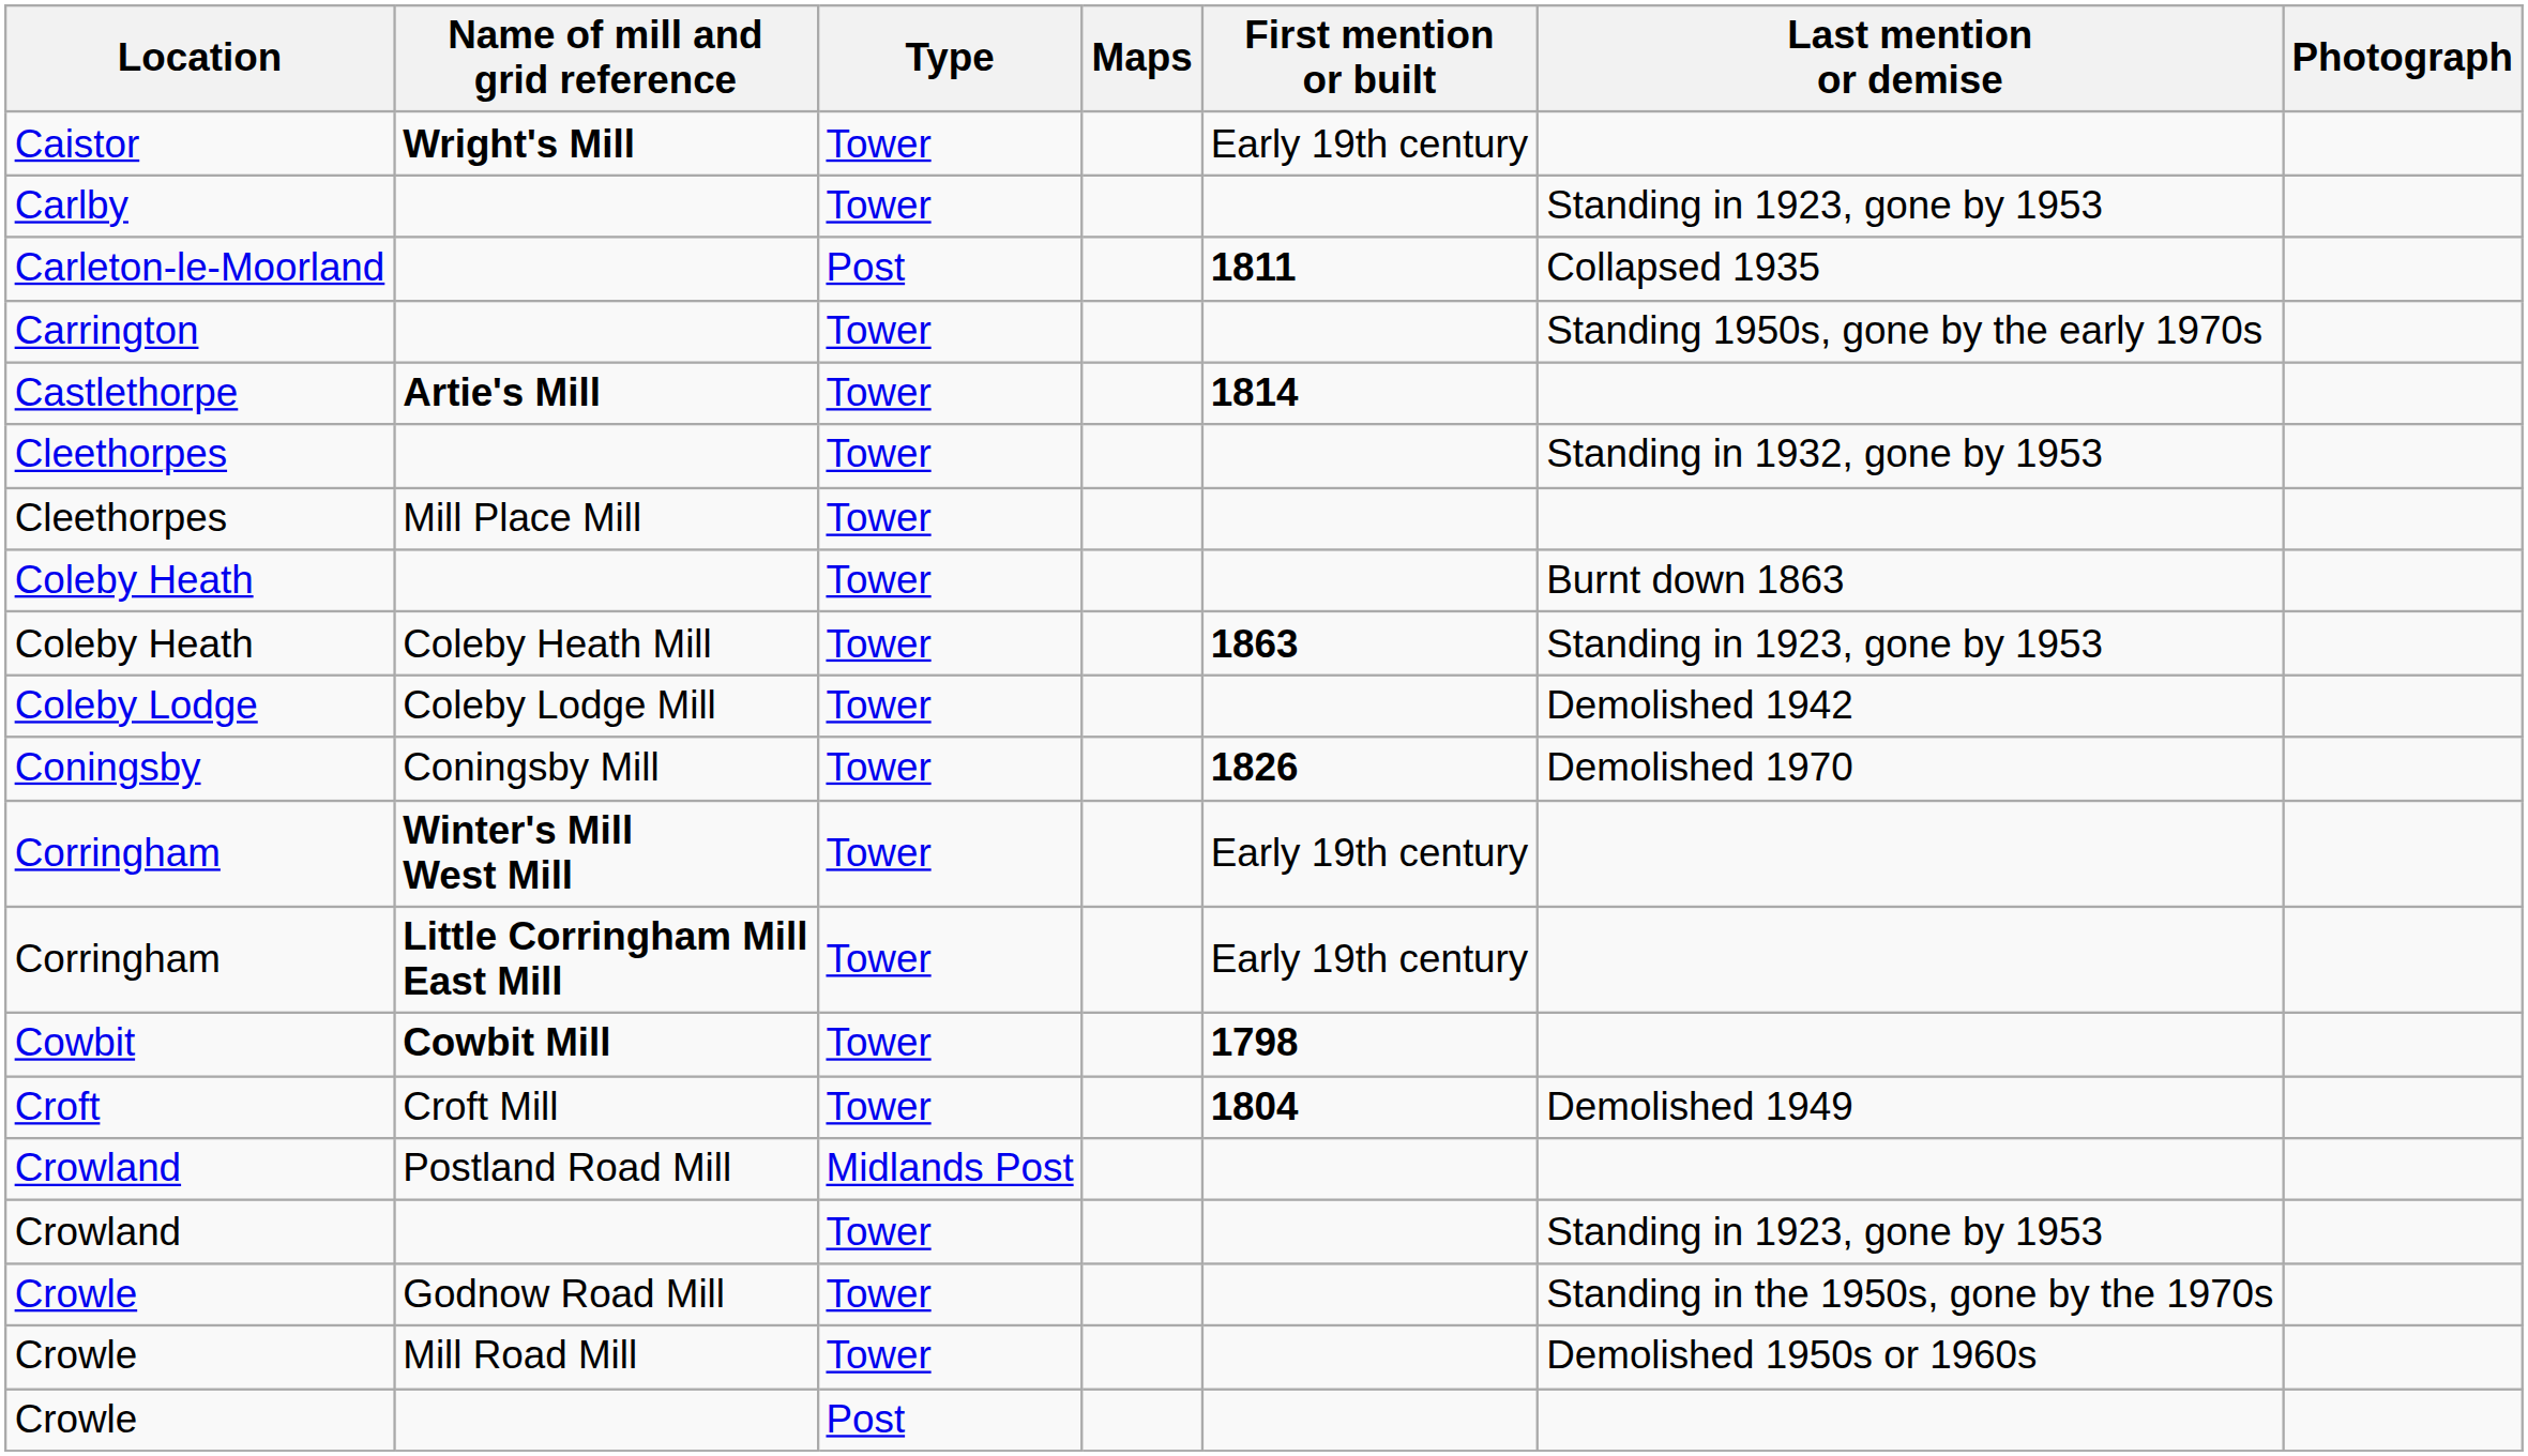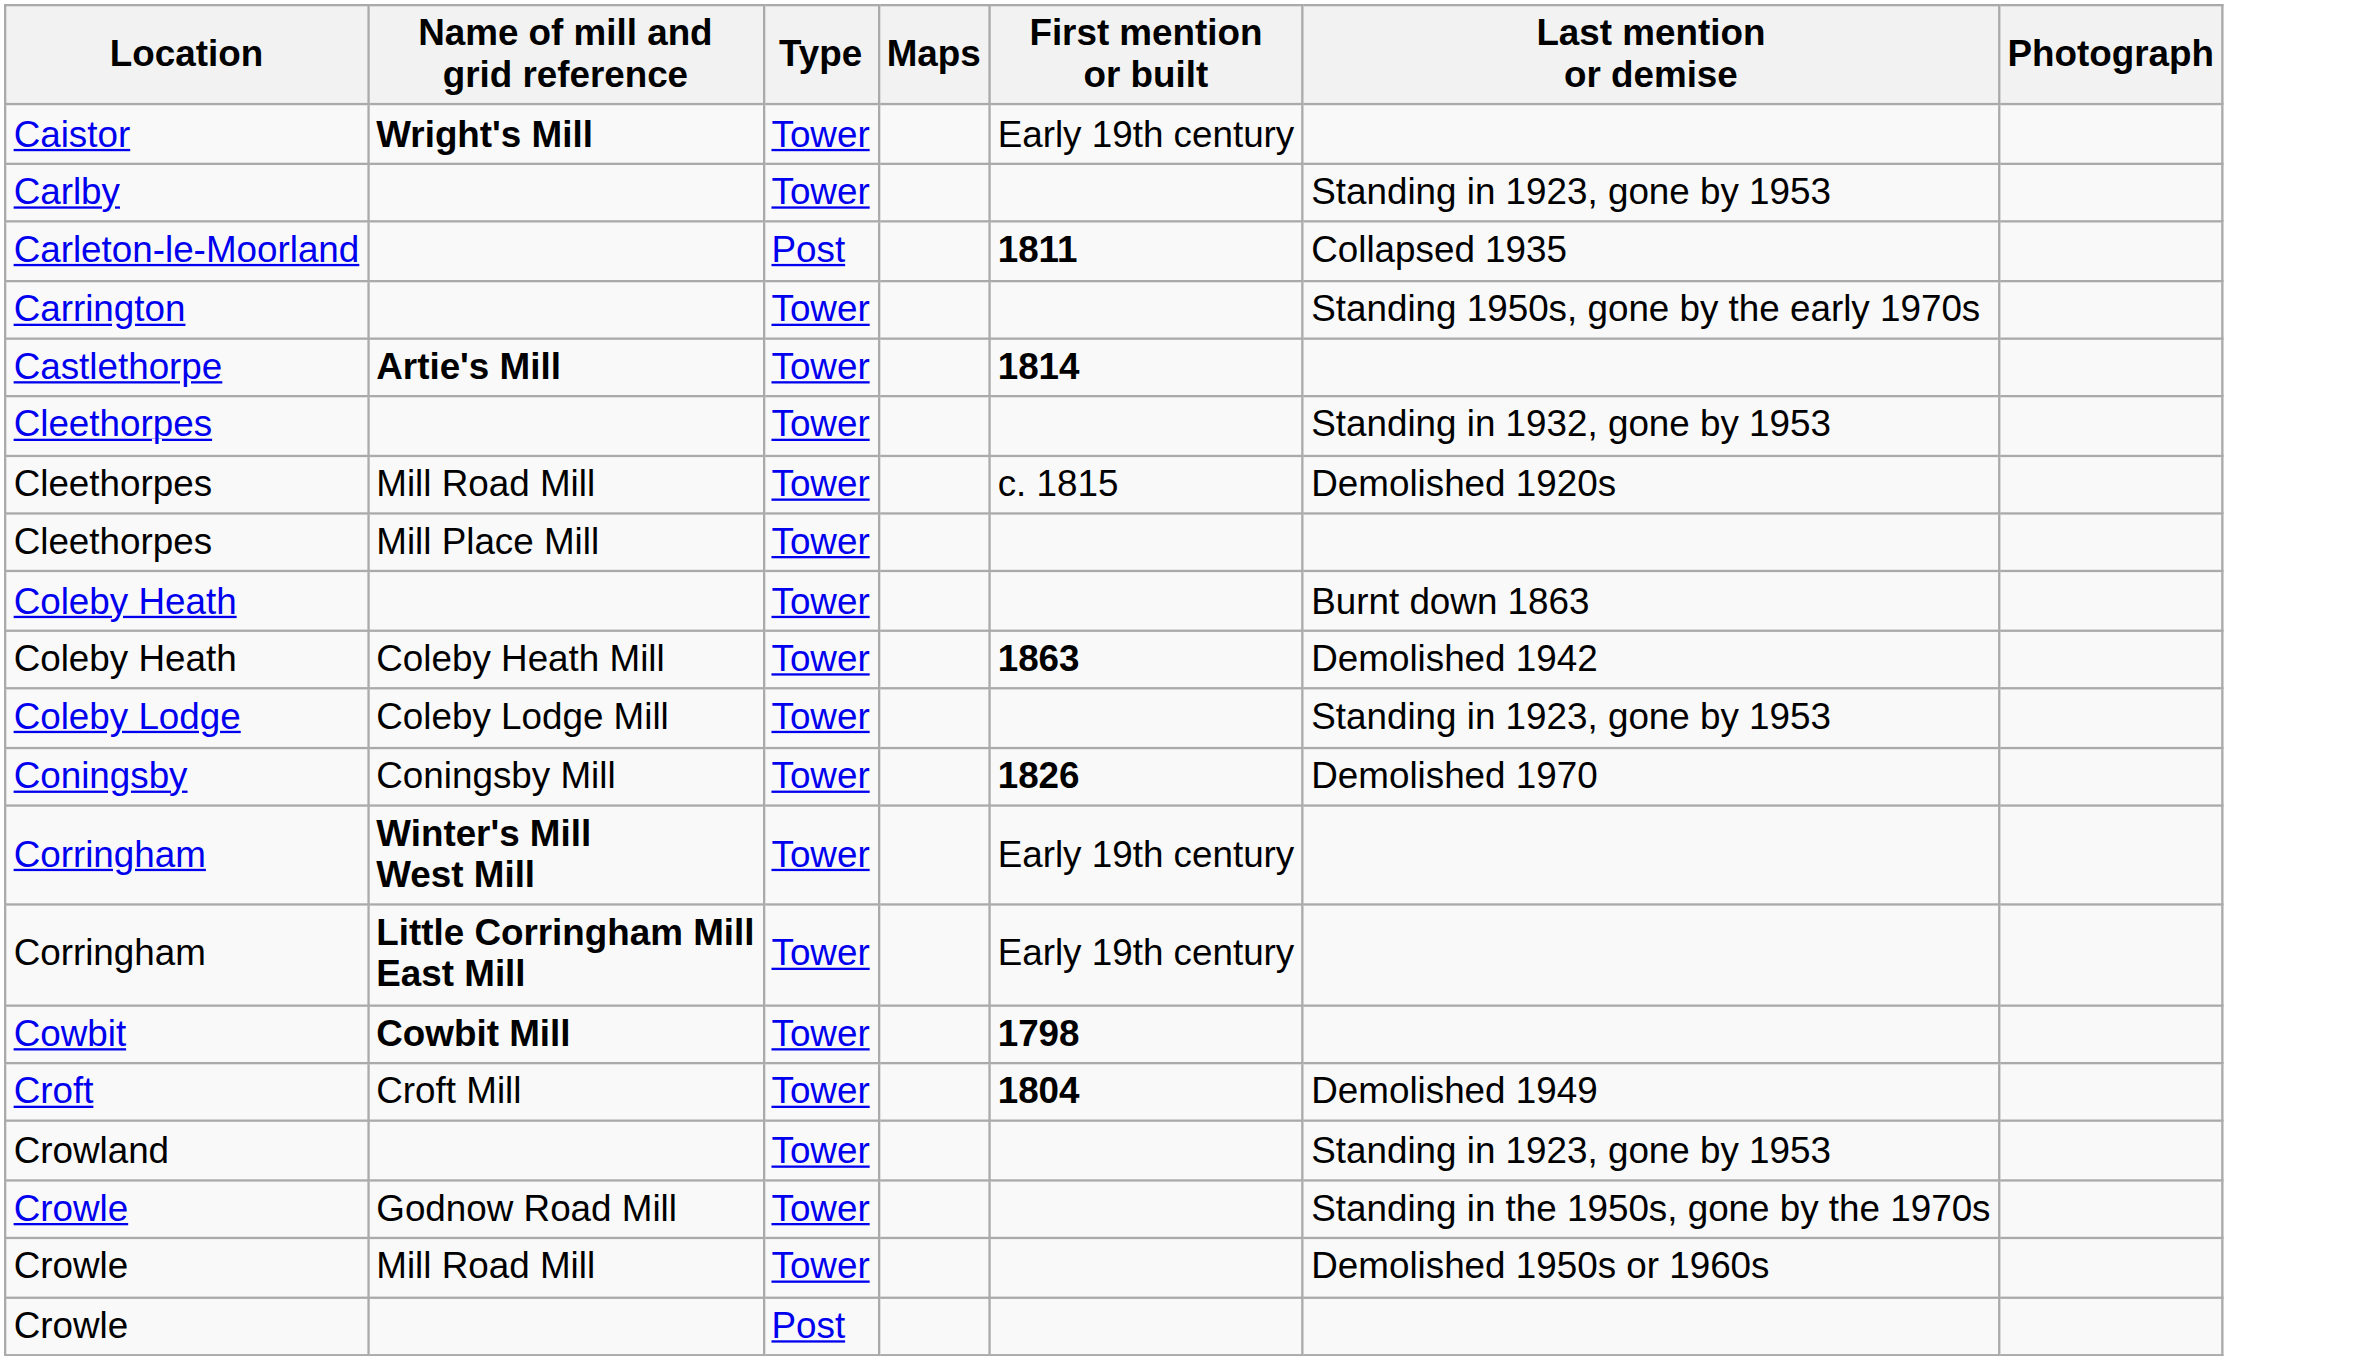 <table class="wikitable">
 <tr>
 <th>Location</th>
 <th>Name of mill and<br>grid reference</th>
 <th>Type</th>
 <th>Maps</th>
 <th>First mention<br>or built</th>
 <th>Last mention<br> or demise</th>
 <th>Photograph</th>
 </tr>
 <tr>
 <td><a href='#'>Caistor</a></td>
 <td><strong>Wright's Mill</strong><br></td>
 <td><a href='#'>Tower</a></td>
 <td></td>
 <td>Early 19th century</td>
 <td></td>
 <td></td>
 </tr>
 <tr>
 <td><a href='#'>Carlby</a></td>
 <td></td>
 <td><a href='#'>Tower</a></td>
 <td></td>
 <td></td>
 <td>Standing in 1923, gone by 1953</td>
 <td></td>
 </tr>
 <tr>
 <td><a href='#'>Carleton-le-Moorland</a></td>
 <td></td>
 <td><a href='#'>Post</a></td>
 <td></td>
 <td><strong>1811</strong></td>
 <td>Collapsed 1935</td>
 <td></td>
 </tr>
 <tr>
 <td><a href='#'>Carrington</a></td>
 <td></td>
 <td><a href='#'>Tower</a></td>
 <td></td>
 <td></td>
 <td>Standing 1950s, gone by the early 1970s</td>
 <td></td>
 </tr>
 <tr>
 <td><a href='#'>Castlethorpe</a></td>
 <td><strong>Artie's Mill</strong><br></td>
 <td><a href='#'>Tower</a></td>
 <td></td>
 <td><strong>1814</strong></td>
 <td></td>
 <td></td>
 </tr>
 <tr>
 <td><a href='#'>Cleethorpes</a></td>
 <td></td>
 <td><a href='#'>Tower</a></td>
 <td></td>
 <td></td>
 <td>Standing in 1932, gone by 1953</td>
 <td></td>
 </tr>
 <tr>
 <td>Cleethorpes</td>
+<td>Mill Road Mill</td>
+<td><a href='#'>Tower</a></td>
+<td></td>
+<td>c. 1815</td>
+<td>Demolished 1920s</td>
+<td></td>
+</tr>
+<tr>
+<td>Cleethorpes</td>
 <td>Mill Place Mill</td>
 <td><a href='#'>Tower</a></td>
 <td></td>
 <td></td>
 <td></td>
 <td></td>
 </tr>
 <tr>
 <td><a href='#'>Coleby Heath</a></td>
 <td></td>
 <td><a href='#'>Tower</a></td>
 <td></td>
 <td></td>
 <td>Burnt down 1863</td>
 <td></td>
 </tr>
 <tr>
 <td>Coleby Heath</td>
 <td>Coleby Heath Mill<br></td>
 <td><a href='#'>Tower</a></td>
 <td></td>
 <td><strong>1863</strong></td>
-<td>Standing in 1923, gone by 1953</td>
+<td>Demolished 1942</td>
 <td></td>
 </tr>
 <tr>
 <td><a href='#'>Coleby Lodge</a></td>
 <td>Coleby Lodge Mill</td>
 <td><a href='#'>Tower</a></td>
 <td></td>
 <td></td>
-<td>Demolished 1942</td>
+<td>Standing in 1923, gone by 1953</td>
 <td></td>
 </tr>
 <tr>
 <td><a href='#'>Coningsby</a></td>
 <td>Coningsby Mill<br></td>
 <td><a href='#'>Tower</a></td>
 <td></td>
 <td><strong>1826</strong></td>
 <td>Demolished 1970</td>
 <td></td>
 </tr>
 <tr>
 <td><a href='#'>Corringham</a></td>
 <td><strong>Winter's Mill<br>West Mill</strong><br></td>
 <td><a href='#'>Tower</a></td>
 <td></td>
 <td>Early 19th century</td>
 <td></td>
 <td></td>
 </tr>
 <tr>
 <td>Corringham</td>
 <td><strong>Little Corringham Mill<br>East Mill</strong><br></td>
 <td><a href='#'>Tower</a></td>
 <td></td>
 <td>Early 19th century</td>
 <td></td>
 <td></td>
 </tr>
 <tr>
 <td><a href='#'>Cowbit</a></td>
 <td><strong>Cowbit Mill</strong><br></td>
 <td><a href='#'>Tower</a></td>
 <td></td>
 <td><strong>1798</strong></td>
 <td></td>
 <td></td>
 </tr>
 <tr>
 <td><a href='#'>Croft</a></td>
 <td>Croft Mill<br></td>
 <td><a href='#'>Tower</a></td>
 <td></td>
 <td><strong>1804</strong></td>
 <td>Demolished 1949<br></td>
 <td></td>
 </tr>
 <tr>
-<td><a href='#'>Crowland</a></td>
-<td>Postland Road Mill</td>
-<td><a href='#'>Midlands Post</a></td>
-<td></td>
-<td></td>
-<td></td>
-<td></td>
-</tr>
-<tr>
 <td>Crowland</td>
 <td></td>
 <td><a href='#'>Tower</a></td>
 <td></td>
 <td></td>
 <td>Standing in 1923, gone by 1953<br></td>
 <td></td>
 </tr>
 <tr>
 <td><a href='#'>Crowle</a></td>
 <td>Godnow Road Mill<br></td>
 <td><a href='#'>Tower</a></td>
 <td></td>
 <td></td>
 <td>Standing in the 1950s, gone by the 1970s</td>
 <td></td>
 </tr>
 <tr>
 <td>Crowle</td>
 <td>Mill Road Mill<br></td>
 <td><a href='#'>Tower</a></td>
 <td></td>
 <td></td>
 <td>Demolished 1950s or 1960s</td>
 <td></td>
 </tr>
 <tr>
 <td>Crowle</td>
 <td></td>
 <td><a href='#'>Post</a></td>
 <td></td>
 <td></td>
 <td></td>
 <td></td>
 </tr>
 </table>
